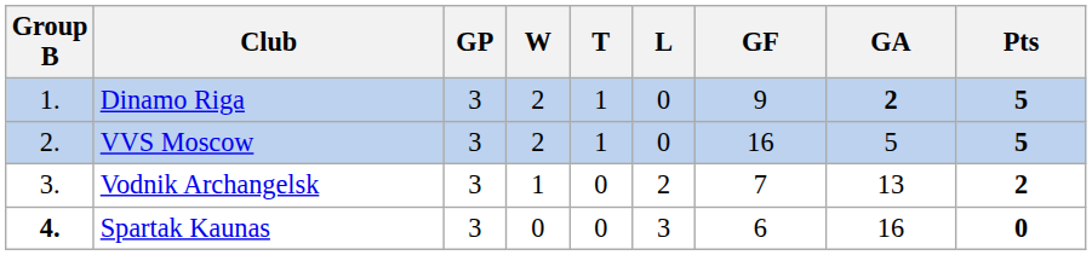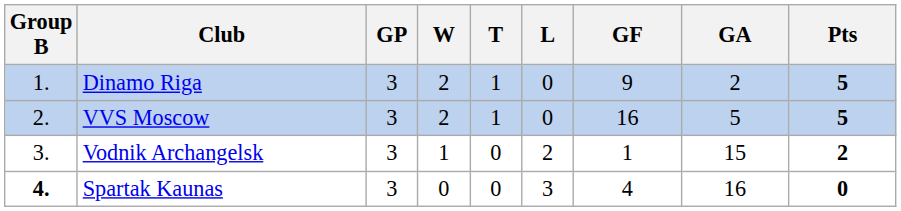 <table class="wikitable">
 <tr>
 <th width="30">Group B</th>
 <th width="200">Club</th>
 <th width="30">GP</th>
 <th width="30">W</th>
 <th width="30">T</th>
 <th width="30">L</th>
 <th width="70">GF</th>
 <th width="70">GA</th>
 <th width="70">Pts</th>
 </tr>
 <tr bgcolor="#BCD2EE" align="center">
 <td>1.</td>
 <td align="left"><a href='#'>Dinamo Riga</a></td>
 <td>3</td>
 <td>2</td>
 <td>1</td>
 <td>0</td>
 <td>9</td>
-<td><strong>2</strong></td>
+<td>2</td>
 <td><strong>5</strong></td>
 </tr>
 <tr bgcolor="#BCD2EE" align="center">
 <td>2.</td>
 <td align="left"><a href='#'>VVS Moscow</a></td>
 <td>3</td>
 <td>2</td>
 <td>1</td>
 <td>0</td>
 <td>16</td>
 <td>5</td>
 <td><strong>5</strong></td>
 </tr>
 <tr bgcolor="#FFFFFF" align="center">
 <td>3.</td>
 <td align="left"><a href='#'>Vodnik Archangelsk</a></td>
 <td>3</td>
 <td>1</td>
 <td>0</td>
 <td>2</td>
-<td>7</td>
-<td>13</td>
+<td>1</td>
+<td>15</td>
 <td><strong>2</strong></td>
 </tr>
 <tr bgcolor="#FFFFFF" align="center">
 <td><strong>4.</strong></td>
 <td align="left"><a href='#'>Spartak Kaunas</a></td>
 <td>3</td>
 <td>0</td>
 <td>0</td>
 <td>3</td>
-<td>6</td>
+<td>4</td>
 <td>16</td>
 <td><strong>0</strong></td>
 </tr>
 </table>
